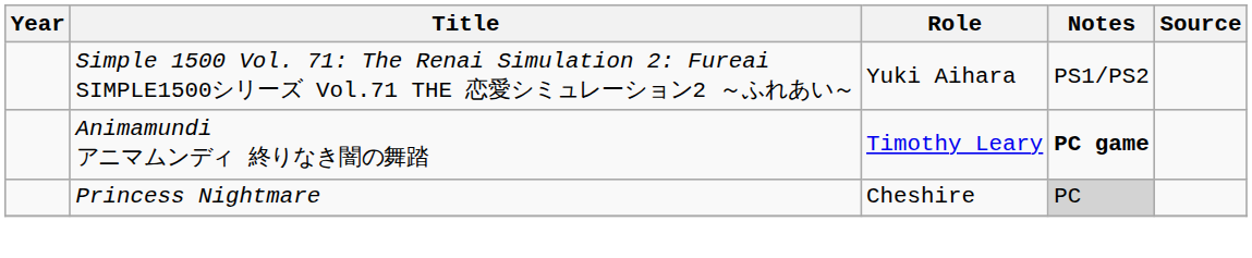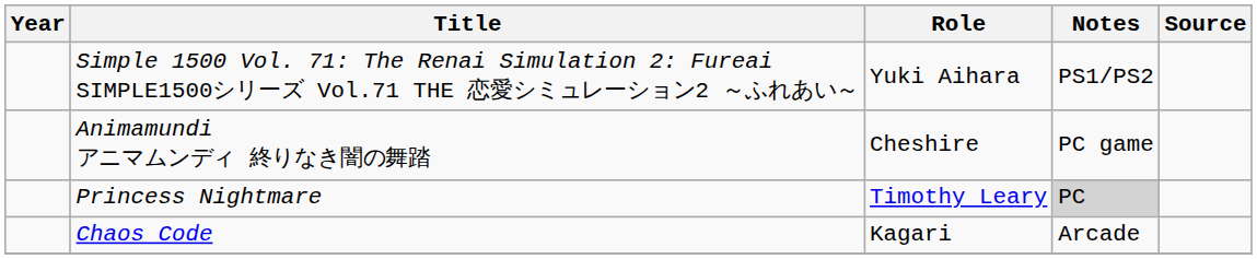 <table class="wikitable sortable plainrowheaders">
 <tr>
 <th>Year</th>
 <th>Title</th>
 <th>Role</th>
 <th class="unsortable">Notes</th>
 <th class="unsortable">Source</th>
 </tr>
 <tr>
 <td></td>
 <td><em>Simple 1500 Vol. 71: The Renai Simulation 2: Fureai</em><br>SIMPLE1500シリーズ Vol.71 THE 恋愛シミュレーション2 ～ふれあい～</td>
 <td>Yuki Aihara</td>
 <td>PS1/PS2</td>
 <td></td>
 </tr>
 <tr>
 <td></td>
 <td><em>Animamundi</em><br>アニマムンディ 終りなき闇の舞踏</td>
-<td><a href='#'>Timothy Leary</a></td>
-<td><strong>PC game</strong></td>
+<td>Cheshire</td>
+<td>PC game</td>
 <td></td>
 </tr>
 <tr>
 <td></td>
 <td><em>Princess Nightmare</em></td>
-<td>Cheshire</td>
+<td><a href='#'>Timothy Leary</a></td>
 <td style="background: lightgrey;">PC</td>
+<td></td>
+</tr>
+<tr>
+<td></td>
+<td><em><a href='#'>Chaos Code</a></em></td>
+<td>Kagari</td>
+<td>Arcade</td>
 <td></td>
 </tr>
 <tr>
 </tr>
 </table>
